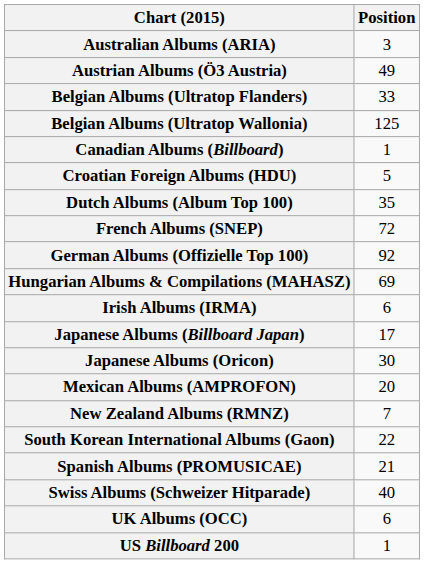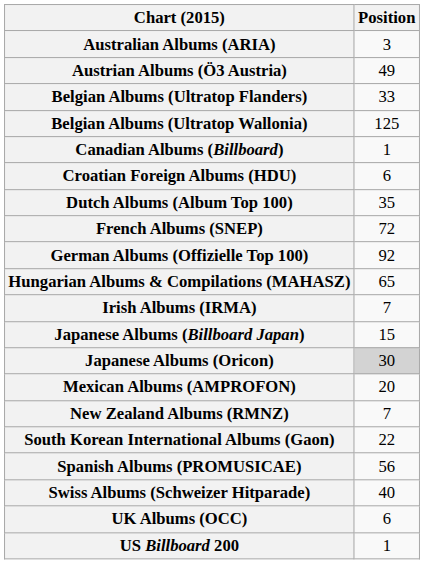 <table class="wikitable sortable plainrowheaders" style="text-align:center;">
 <tr>
 <th>Chart (2015)</th>
 <th>Position</th>
 </tr>
 <tr>
 <th scope="row">Australian Albums (ARIA)</th>
 <td>3</td>
 </tr>
 <tr>
 <th scope="row">Austrian Albums (Ö3 Austria)</th>
 <td>49</td>
 </tr>
 <tr>
 <th scope="row">Belgian Albums (Ultratop Flanders)</th>
 <td>33</td>
 </tr>
 <tr>
 <th scope="row">Belgian Albums (Ultratop Wallonia)</th>
 <td>125</td>
 </tr>
 <tr>
 <th scope="row">Canadian Albums (<em>Billboard</em>)</th>
 <td>1</td>
 </tr>
 <tr>
 <th scope="row">Croatian Foreign Albums (HDU)</th>
-<td>5</td>
+<td>6</td>
 </tr>
 <tr>
 <th scope="row">Dutch Albums (Album Top 100)</th>
 <td>35</td>
 </tr>
 <tr>
 <th scope="row">French Albums (SNEP)</th>
 <td>72</td>
 </tr>
 <tr>
 <th scope="row">German Albums (Offizielle Top 100)</th>
 <td>92</td>
 </tr>
 <tr>
 <th scope="row">Hungarian Albums & Compilations (MAHASZ)</th>
-<td>69</td>
+<td>65</td>
 </tr>
 <tr>
 <th scope="row">Irish Albums (IRMA)</th>
-<td>6</td>
+<td>7</td>
 </tr>
 <tr>
 <th scope="row">Japanese Albums (<em>Billboard Japan</em>)</th>
-<td>17</td>
+<td>15</td>
 </tr>
 <tr>
 <th scope="row">Japanese Albums (Oricon)</th>
-<td>30</td>
+<td style="background: lightgrey;">30</td>
 </tr>
 <tr>
 <th scope="row">Mexican Albums (AMPROFON)</th>
 <td>20</td>
 </tr>
 <tr>
 <th scope="row">New Zealand Albums (RMNZ)</th>
 <td>7</td>
 </tr>
 <tr>
 <th scope="row">South Korean International Albums (Gaon)</th>
 <td>22</td>
 </tr>
 <tr>
 <th scope="row">Spanish Albums (PROMUSICAE)</th>
-<td>21</td>
+<td>56</td>
 </tr>
 <tr>
 <th scope="row">Swiss Albums (Schweizer Hitparade)</th>
 <td>40</td>
 </tr>
 <tr>
 <th scope="row">UK Albums (OCC)</th>
 <td>6</td>
 </tr>
 <tr>
 <th scope="row">US <em>Billboard</em> 200</th>
 <td>1</td>
 </tr>
 </table>
